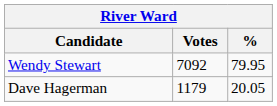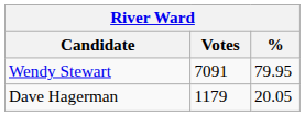 <table class="wikitable">
 <tr>
 <th colspan="3"><a href='#'>River Ward</a></th>
 </tr>
 <tr>
 <th style="width: 170px">Candidate</th>
 <th style="width: 50px">Votes</th>
 <th style="width: 40px">%</th>
 </tr>
 <tr>
 <td><a href='#'>Wendy Stewart</a></td>
-<td>7092</td>
+<td>7091</td>
 <td>79.95</td>
 </tr>
 <tr>
 <td>Dave Hagerman</td>
 <td>1179</td>
 <td>20.05</td>
 </tr>
 </table>
